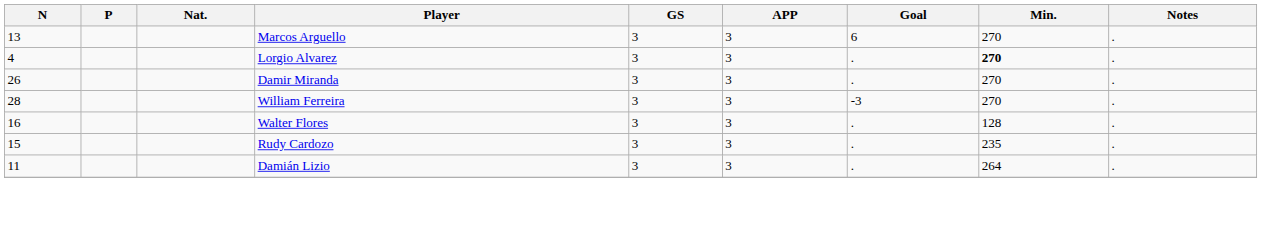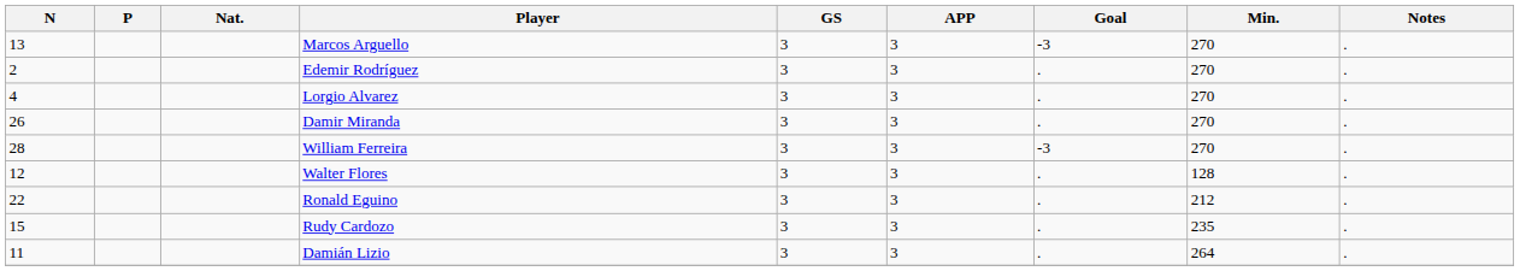 <table width=92% class="wikitable sortable" style="text-align:center; font-size:95%; text-align:left">
 <tr>
 <th>N</th>
 <th>P</th>
 <th>Nat.</th>
 <th>Player</th>
 <th>GS</th>
 <th>APP</th>
 <th>Goal</th>
 <th>Min.</th>
 <th>Notes</th>
 </tr>
 <tr>
 <td>13</td>
 <td></td>
 <td></td>
 <td><a href='#'>Marcos Arguello</a></td>
 <td>3</td>
 <td>3</td>
-<td>6</td>
+<td>-3</td>
+<td>270</td>
+<td>.</td>
+</tr>
+<tr>
+<td>2</td>
+<td></td>
+<td></td>
+<td><a href='#'>Edemir Rodríguez</a></td>
+<td>3</td>
+<td>3</td>
+<td>.</td>
 <td>270</td>
 <td>.</td>
 </tr>
 <tr>
 <td>4</td>
 <td></td>
 <td></td>
 <td><a href='#'>Lorgio Alvarez</a></td>
 <td>3</td>
 <td>3</td>
 <td>.</td>
-<td><strong>270</strong></td>
+<td>270</td>
 <td>.</td>
 </tr>
 <tr>
 <td>26</td>
 <td></td>
 <td></td>
 <td><a href='#'>Damir Miranda</a></td>
 <td>3</td>
 <td>3</td>
 <td>.</td>
 <td>270</td>
 <td>.</td>
 </tr>
 <tr>
 <td>28</td>
 <td></td>
 <td></td>
 <td><a href='#'>William Ferreira</a></td>
 <td>3</td>
 <td>3</td>
 <td>-3</td>
 <td>270</td>
 <td>.</td>
 </tr>
 <tr>
-<td>16</td>
+<td>12</td>
 <td></td>
 <td></td>
 <td><a href='#'>Walter Flores</a></td>
 <td>3</td>
 <td>3</td>
 <td>.</td>
 <td>128</td>
+<td>.</td>
+</tr>
+<tr>
+<td>22</td>
+<td></td>
+<td></td>
+<td><a href='#'>Ronald Eguino</a></td>
+<td>3</td>
+<td>3</td>
+<td>.</td>
+<td>212</td>
 <td>.</td>
 </tr>
 <tr>
 <td>15</td>
 <td></td>
 <td></td>
 <td><a href='#'>Rudy Cardozo</a></td>
 <td>3</td>
 <td>3</td>
 <td>.</td>
 <td>235</td>
 <td>.</td>
 </tr>
 <tr>
 <td>11</td>
 <td></td>
 <td></td>
 <td><a href='#'>Damián Lizio</a></td>
 <td>3</td>
 <td>3</td>
 <td>.</td>
 <td>264</td>
 <td>.</td>
 </tr>
 <tr>
 </tr>
 </table>
